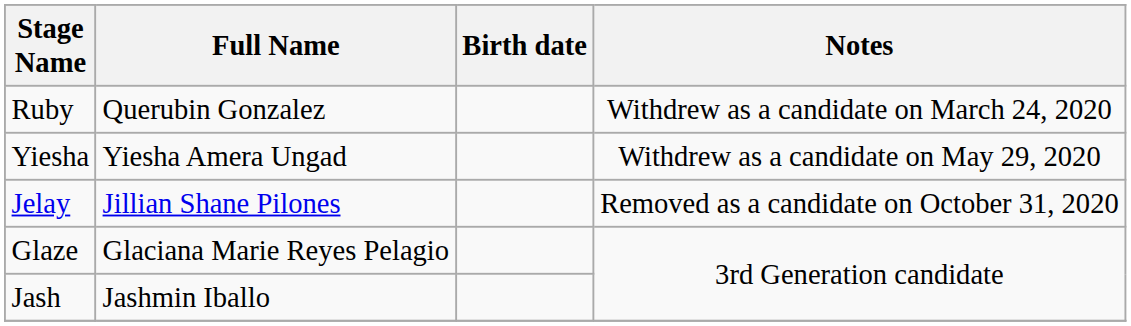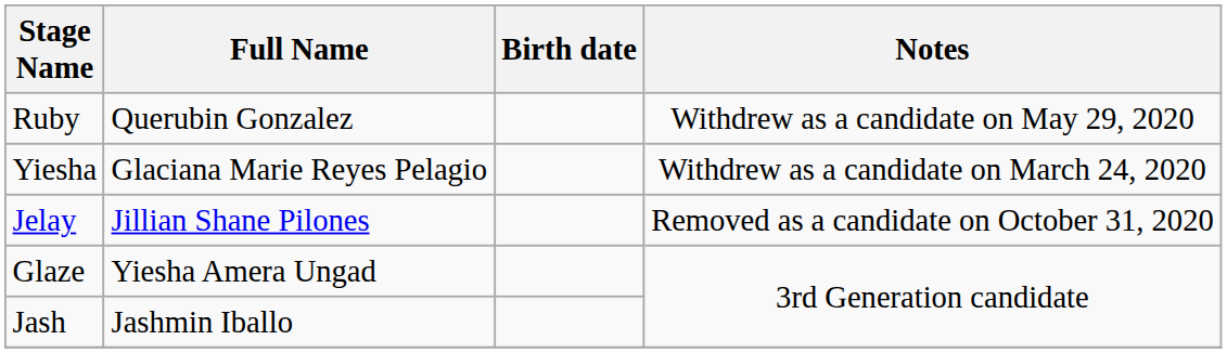 <table class="wikitable sortable" style="font-size:95%;">
 <tr>
 <th>Stage<br>Name</th>
 <th>Full Name</th>
 <th>Birth date</th>
 <th>Notes</th>
 </tr>
 <tr>
 <td>Ruby</td>
 <td>Querubin Gonzalez</td>
 <td style="text-align:left;"></td>
-<td style="text-align:center;">Withdrew as a candidate on March 24, 2020</td>
+<td style="text-align:center;">Withdrew as a candidate on May 29, 2020</td>
 </tr>
 <tr>
 <td>Yiesha</td>
-<td>Yiesha Amera Ungad</td>
+<td>Glaciana Marie Reyes Pelagio</td>
 <td style="text-align:left;"></td>
-<td style="text-align:center;">Withdrew as a candidate on May 29, 2020</td>
+<td style="text-align:center;">Withdrew as a candidate on March 24, 2020</td>
 </tr>
 <tr>
 <td><a href='#'>Jelay</a></td>
 <td><a href='#'>Jillian Shane Pilones</a></td>
 <td style="text-align:left;"></td>
 <td style="text-align:center;">Removed as a candidate on October 31, 2020</td>
 </tr>
 <tr>
 <td>Glaze</td>
-<td>Glaciana Marie Reyes Pelagio</td>
+<td>Yiesha Amera Ungad</td>
 <td style="text-align:left;"></td>
 <td rowspan="2" style="text-align:center;">3rd Generation candidate</td>
 </tr>
 <tr>
 <td>Jash</td>
 <td>Jashmin Iballo</td>
 <td style="text-align:left;"></td>
 </tr>
 <tr>
 </tr>
 </table>
